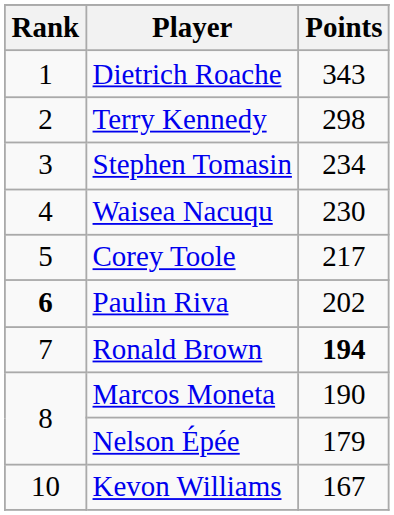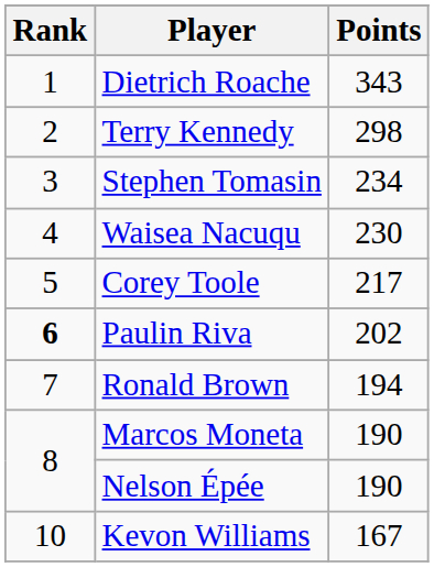 <table class="wikitable" style="text-align:center;">
 <tr>
 </tr>
 <tr>
 <th>Rank</th>
 <th>Player</th>
 <th>Points</th>
 </tr>
 <tr>
 <td>1</td>
 <td align=left> <a href='#'>Dietrich Roache</a></td>
 <td>343</td>
 </tr>
 <tr>
 <td>2</td>
 <td align=left> <a href='#'>Terry Kennedy</a></td>
 <td>298</td>
 </tr>
 <tr>
 <td>3</td>
 <td align=left> <a href='#'>Stephen Tomasin</a></td>
 <td>234</td>
 </tr>
 <tr>
 <td>4</td>
 <td align=left> <a href='#'>Waisea Nacuqu</a></td>
 <td>230</td>
 </tr>
 <tr>
 <td>5</td>
 <td align=left> <a href='#'>Corey Toole</a></td>
 <td>217</td>
 </tr>
 <tr>
 <td><strong>6</strong></td>
 <td align=left> <a href='#'>Paulin Riva</a></td>
 <td>202</td>
 </tr>
 <tr>
 <td>7</td>
 <td align=left> <a href='#'>Ronald Brown</a></td>
-<td><strong>194</strong></td>
+<td>194</td>
 </tr>
 <tr>
 <td rowspan=2>8</td>
 <td align=left> <a href='#'>Marcos Moneta</a></td>
 <td>190</td>
 </tr>
 <tr>
 <td align=left> <a href='#'>Nelson Épée</a></td>
-<td>179</td>
+<td>190</td>
 </tr>
 <tr>
 <td>10</td>
 <td align=left> <a href='#'>Kevon Williams</a></td>
 <td>167</td>
 </tr>
 </table>
